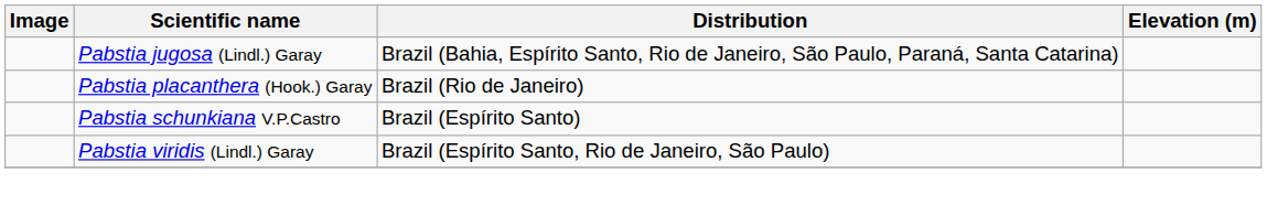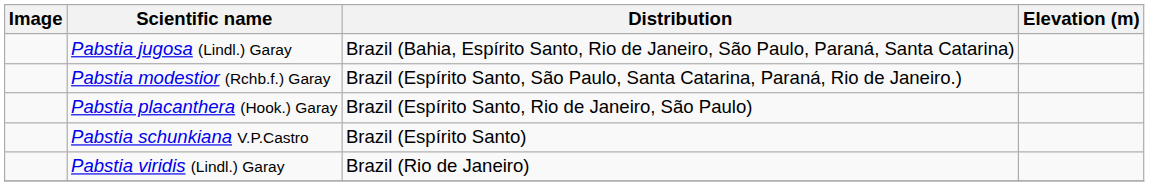 <table class="wikitable">
 <tr>
 <th>Image</th>
 <th>Scientific name</th>
 <th>Distribution</th>
 <th>Elevation (m)</th>
 </tr>
 <tr>
 <td></td>
 <td><em><a href='#'>Pabstia jugosa</a></em> <small>(Lindl.) Garay</small></td>
 <td>Brazil (Bahia, Espírito Santo, Rio de Janeiro, São Paulo, Paraná, Santa Catarina)</td>
 <td></td>
 </tr>
 <tr>
 <td></td>
+<td><em><a href='#'>Pabstia modestior</a></em> <small>(Rchb.f.) Garay</small></td>
+<td>Brazil (Espírito Santo, São Paulo, Santa Catarina, Paraná, Rio de Janeiro.)</td>
+<td></td>
+</tr>
+<tr>
+<td></td>
 <td><em><a href='#'>Pabstia placanthera</a></em> <small>(Hook.) Garay</small></td>
-<td>Brazil (Rio de Janeiro)</td>
+<td>Brazil (Espírito Santo, Rio de Janeiro, São Paulo)</td>
 <td></td>
 </tr>
 <tr>
 <td></td>
 <td><em><a href='#'>Pabstia schunkiana</a></em> <small>V.P.Castro</small></td>
 <td>Brazil (Espírito Santo)</td>
 <td></td>
 </tr>
 <tr>
 <td></td>
 <td><em><a href='#'>Pabstia viridis</a></em> <small>(Lindl.) Garay</small></td>
-<td>Brazil (Espírito Santo, Rio de Janeiro, São Paulo)</td>
+<td>Brazil (Rio de Janeiro)</td>
 <td></td>
 </tr>
 <tr>
 </tr>
 </table>
